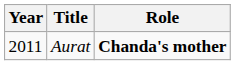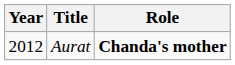 <table class="wikitable sortable plainrowheaders">
 <tr style="text-align:center;">
 <th scope="col">Year</th>
 <th scope="col">Title</th>
 <th scope="col">Role</th>
 </tr>
 <tr>
-<td>2011</td>
+<td>2012</td>
 <td><em>Aurat</em></td>
 <td><strong>Chanda's mother</strong></td>
 </tr>
 </table>
